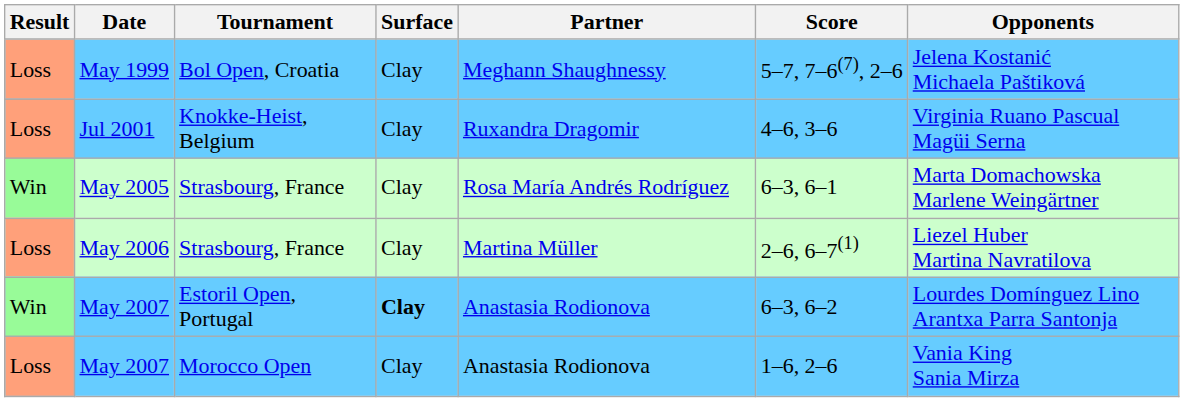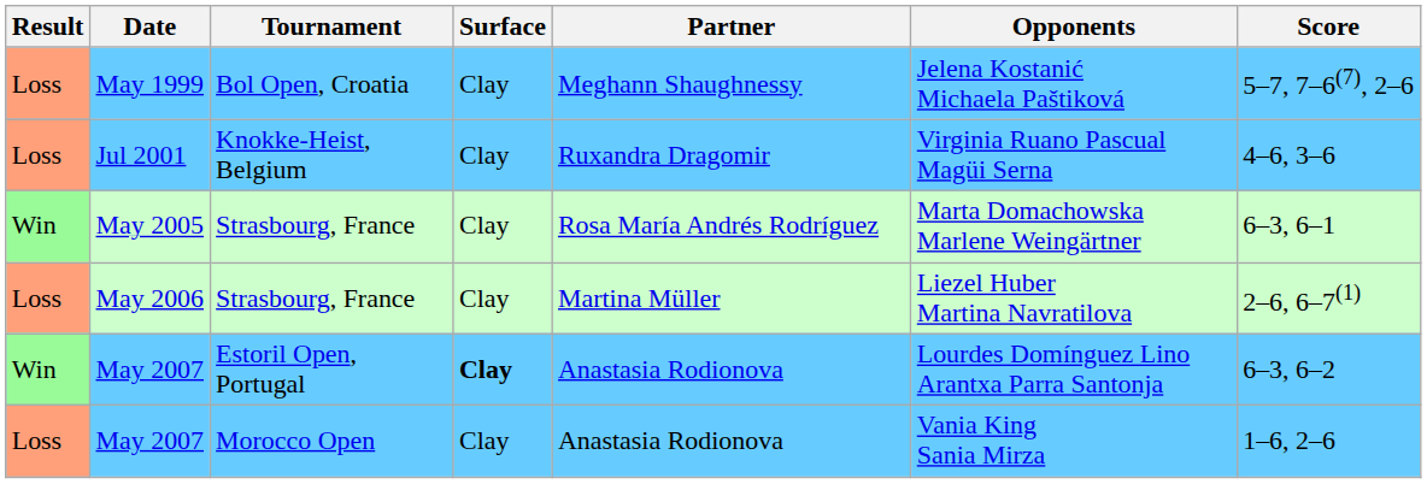 <table class="sortable wikitable">
 <tr>
 <th>Result</th>
 <th>Date</th>
 <th style="width:140px">Tournament</th>
 <th>Surface</th>
 <th style="width:210px">Partner</th>
+<th style="width:190px">Opponents</th>
 <th>Score</th>
-<th style="width:190px">Opponents</th>
 </tr>
 <tr bgcolor="#66ccff">
 <td style="background:#ffa07a;">Loss</td>
 <td><a href='#'>May 1999</a></td>
 <td><a href='#'>Bol Open</a>, Croatia</td>
 <td>Clay</td>
 <td> <a href='#'>Meghann Shaughnessy</a></td>
+<td> <a href='#'>Jelena Kostanić</a> <br> <a href='#'>Michaela Paštiková</a></td>
 <td>5–7, 7–6<sup>(7)</sup>, 2–6</td>
-<td> <a href='#'>Jelena Kostanić</a> <br> <a href='#'>Michaela Paštiková</a></td>
 </tr>
 <tr bgcolor="#66ccff">
 <td style="background:#ffa07a;">Loss</td>
 <td><a href='#'>Jul 2001</a></td>
 <td><a href='#'>Knokke-Heist</a>, Belgium</td>
 <td>Clay</td>
 <td> <a href='#'>Ruxandra Dragomir</a></td>
+<td> <a href='#'>Virginia Ruano Pascual</a> <br> <a href='#'>Magüi Serna</a></td>
 <td>4–6, 3–6</td>
-<td> <a href='#'>Virginia Ruano Pascual</a> <br> <a href='#'>Magüi Serna</a></td>
 </tr>
 <tr bgcolor="#CCFFCC">
 <td style="background:#98fb98;">Win</td>
 <td><a href='#'>May 2005</a></td>
 <td><a href='#'>Strasbourg</a>, France</td>
 <td>Clay</td>
 <td> <a href='#'>Rosa María Andrés Rodríguez</a></td>
+<td> <a href='#'>Marta Domachowska</a> <br> <a href='#'>Marlene Weingärtner</a></td>
 <td>6–3, 6–1</td>
-<td> <a href='#'>Marta Domachowska</a> <br> <a href='#'>Marlene Weingärtner</a></td>
 </tr>
 <tr bgcolor="#CCFFCC">
 <td style="background:#ffa07a;">Loss</td>
 <td><a href='#'>May 2006</a></td>
 <td><a href='#'>Strasbourg</a>, France</td>
 <td>Clay</td>
 <td> <a href='#'>Martina Müller</a></td>
+<td> <a href='#'>Liezel Huber</a> <br> <a href='#'>Martina Navratilova</a></td>
 <td>2–6, 6–7<sup>(1)</sup></td>
-<td> <a href='#'>Liezel Huber</a> <br> <a href='#'>Martina Navratilova</a></td>
 </tr>
 <tr bgcolor="#66ccff">
 <td style="background:#98fb98;">Win</td>
 <td><a href='#'>May 2007</a></td>
 <td><a href='#'>Estoril Open</a>, Portugal</td>
 <td><strong>Clay</strong></td>
 <td> <a href='#'>Anastasia Rodionova</a></td>
+<td> <a href='#'>Lourdes Domínguez Lino</a> <br> <a href='#'>Arantxa Parra Santonja</a></td>
 <td>6–3, 6–2</td>
-<td> <a href='#'>Lourdes Domínguez Lino</a> <br> <a href='#'>Arantxa Parra Santonja</a></td>
 </tr>
 <tr bgcolor="#66ccff">
 <td style="background:#ffa07a;">Loss</td>
 <td><a href='#'>May 2007</a></td>
 <td><a href='#'>Morocco Open</a></td>
 <td>Clay</td>
 <td> Anastasia Rodionova</td>
+<td> <a href='#'>Vania King</a> <br> <a href='#'>Sania Mirza</a></td>
 <td>1–6, 2–6</td>
-<td> <a href='#'>Vania King</a> <br> <a href='#'>Sania Mirza</a></td>
 </tr>
 </table>
